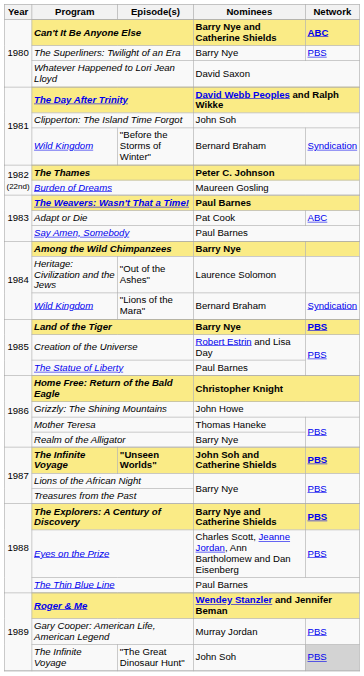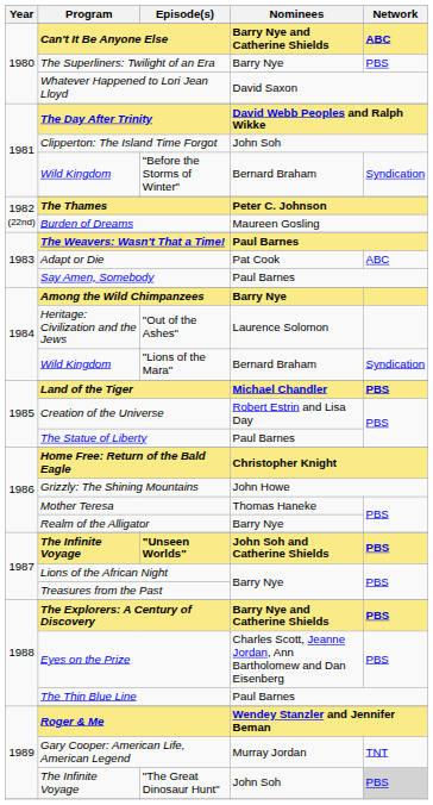 <table class="wikitable" style="width:95%">
 <tr bgcolor="#bebebe">
 <th width="5%">Year</th>
 <th width="30%">Program</th>
 <th width="25%">Episode(s)</th>
 <th width="40%">Nominees</th>
 <th width="10%">Network</th>
 </tr>
 <tr>
 <td rowspan=4 style="text-align:center">1980<br></td>
 </tr>
 <tr style="background:#FAEB86">
 <td colspan="2"><strong><em>Can't It Be Anyone Else</em></strong></td>
 <td><strong>Barry Nye and Catherine Shields</strong></td>
 <td><strong><a href='#'>ABC</a></strong></td>
 </tr>
 <tr>
 <td colspan="2"><em>The Superliners: Twilight of an Era</em></td>
 <td>Barry Nye</td>
 <td><a href='#'>PBS</a></td>
 </tr>
 <tr>
 <td colspan="2"><em>Whatever Happened to Lori Jean Lloyd</em></td>
 <td colspan="2">David Saxon</td>
 </tr>
 <tr>
 <td rowspan=4 style="text-align:center">1981<br></td>
 </tr>
 <tr style="background:#FAEB86">
 <td colspan="2"><strong><em><a href='#'>The Day After Trinity</a></em></strong></td>
 <td colspan="2"><strong><a href='#'>David Webb Peoples</a> and Ralph Wikke</strong></td>
 </tr>
 <tr>
 <td colspan="2"><em>Clipperton: The Island Time Forgot</em></td>
 <td colspan="2">John Soh</td>
 </tr>
 <tr>
 <td><em><a href='#'>Wild Kingdom</a></em></td>
 <td>"Before the Storms of Winter"</td>
 <td>Bernard Braham</td>
 <td><a href='#'>Syndication</a></td>
 </tr>
 <tr>
 <td rowspan=3 style="text-align:center">1982<br><small>(22nd)</small><br></td>
 </tr>
 <tr style="background:#FAEB86">
 <td colspan="2"><strong><em>The Thames</em></strong></td>
 <td colspan="2"><strong>Peter C. Johnson</strong></td>
 </tr>
 <tr>
 <td colspan="2"><em><a href='#'>Burden of Dreams</a></em></td>
 <td colspan="2">Maureen Gosling</td>
 </tr>
 <tr>
 <td rowspan=4 style="text-align:center">1983<br></td>
 </tr>
 <tr style="background:#FAEB86">
 <td colspan="2"><strong><em><a href='#'>The Weavers: Wasn't That a Time!</a></em></strong></td>
 <td colspan="2"><strong>Paul Barnes</strong></td>
 </tr>
 <tr>
 <td colspan="2"><em>Adapt or Die</em></td>
 <td>Pat Cook</td>
 <td><a href='#'>ABC</a></td>
 </tr>
 <tr>
 <td colspan="2"><em><a href='#'>Say Amen, Somebody</a></em></td>
 <td colspan="2">Paul Barnes</td>
 </tr>
 <tr>
 <td rowspan=4 style="text-align:center">1984<br></td>
 </tr>
 <tr style="background:#FAEB86">
 <td colspan="2"><strong><em>Among the Wild Chimpanzees</em></strong></td>
 <td><strong>Barry Nye</strong></td>
 <td></td>
 </tr>
 <tr>
 <td><em>Heritage: Civilization and the Jews</em></td>
 <td>"Out of the Ashes"</td>
 <td>Laurence Solomon</td>
 <td></td>
 </tr>
 <tr>
 <td><em><a href='#'>Wild Kingdom</a></em></td>
 <td>"Lions of the Mara"</td>
 <td>Bernard Braham</td>
 <td><a href='#'>Syndication</a></td>
 </tr>
 <tr>
 <td rowspan=4 style="text-align:center">1985<br></td>
 </tr>
 <tr style="background:#FAEB86">
 <td colspan="2"><strong><em>Land of the Tiger</em></strong></td>
-<td><strong>Barry Nye</strong></td>
+<td><strong><a href='#'>Michael Chandler</a></strong></td>
 <td><strong><a href='#'>PBS</a></strong></td>
 </tr>
 <tr>
 <td colspan="2"><em>Creation of the Universe</em></td>
 <td><a href='#'>Robert Estrin</a> and Lisa Day</td>
 <td rowspan="2"><a href='#'>PBS</a></td>
 </tr>
 <tr>
 <td colspan="2"><em><a href='#'>The Statue of Liberty</a></em></td>
 <td>Paul Barnes</td>
 </tr>
 <tr>
 <td rowspan=5 style="text-align:center">1986<br></td>
 </tr>
 <tr style="background:#FAEB86">
 <td colspan="2"><strong><em>Home Free: Return of the Bald Eagle</em></strong></td>
 <td colspan="2"><strong>Christopher Knight</strong></td>
 </tr>
 <tr>
 <td colspan="2"><em>Grizzly: The Shining Mountains</em></td>
 <td colspan="2">John Howe</td>
 </tr>
 <tr>
 <td colspan="2"><em>Mother Teresa</em></td>
 <td>Thomas Haneke</td>
 <td rowspan="2"><a href='#'>PBS</a></td>
 </tr>
 <tr>
 <td colspan="2"><em>Realm of the Alligator</em></td>
 <td>Barry Nye</td>
 </tr>
 <tr>
 <td rowspan=4 style="text-align:center">1987<br></td>
 </tr>
 <tr style="background:#FAEB86">
 <td><strong><em>The Infinite Voyage</em></strong></td>
 <td><strong>"Unseen Worlds"</strong></td>
 <td><strong>John Soh and Catherine Shields</strong></td>
 <td><strong><a href='#'>PBS</a></strong></td>
 </tr>
 <tr>
 <td colspan="2"><em>Lions of the African Night</em></td>
 <td rowspan="2">Barry Nye</td>
 <td rowspan="2"><a href='#'>PBS</a></td>
 </tr>
 <tr>
 <td colspan="2"><em>Treasures from the Past</em></td>
 </tr>
 <tr>
 <td rowspan=4 style="text-align:center">1988<br></td>
 </tr>
 <tr style="background:#FAEB86">
 <td colspan="2"><strong><em>The Explorers: A Century of Discovery</em></strong></td>
 <td><strong>Barry Nye and Catherine Shields</strong></td>
 <td><strong><a href='#'>PBS</a></strong></td>
 </tr>
 <tr>
 <td colspan="2"><em><a href='#'>Eyes on the Prize</a></em></td>
 <td>Charles Scott, <a href='#'>Jeanne Jordan</a>, Ann Bartholomew and Dan Eisenberg</td>
 <td><a href='#'>PBS</a></td>
 </tr>
 <tr>
 <td colspan="2"><em><a href='#'>The Thin Blue Line</a></em></td>
 <td colspan="2">Paul Barnes</td>
 </tr>
 <tr>
 <td rowspan=4 style="text-align:center">1989<br></td>
 </tr>
 <tr style="background:#FAEB86">
 <td colspan="2"><strong><em><a href='#'>Roger & Me</a></em></strong></td>
 <td colspan="2"><strong><a href='#'>Wendey Stanzler</a> and Jennifer Beman</strong></td>
 </tr>
 <tr>
 <td colspan="2"><em>Gary Cooper: American Life, American Legend</em></td>
 <td>Murray Jordan</td>
-<td><a href='#'>PBS</a></td>
+<td><a href='#'>TNT</a></td>
 </tr>
 <tr>
 <td><em>The Infinite Voyage</em></td>
 <td>"The Great Dinosaur Hunt"</td>
 <td>John Soh</td>
 <td style="background: lightgrey;"><a href='#'>PBS</a></td>
 </tr>
 <tr>
 </tr>
 </table>
